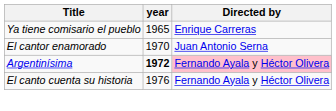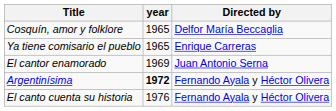 <table class="wikitable">
 <tr style="background-color:#eee;color:#000">
 <th>Title</th>
 <th>year</th>
 <th>Directed by</th>
+</tr>
+<tr>
+<td><em>Cosquín, amor y folklore</em></td>
+<td>1965</td>
+<td><a href='#'>Delfor María Beccaglia</a></td>
 </tr>
 <tr>
 <td><em>Ya tiene comisario el pueblo</em></td>
 <td>1965</td>
 <td><a href='#'>Enrique Carreras</a></td>
 </tr>
 <tr>
 <td><em>El cantor enamorado</em></td>
-<td>1970</td>
+<td>1969</td>
 <td><a href='#'>Juan Antonio Serna</a></td>
 </tr>
 <tr>
 <td><em><a href='#'>Argentinísima</a></em></td>
 <td><strong>1972</strong></td>
-<td style="background: pink;"><a href='#'>Fernando Ayala</a> y <a href='#'>Héctor Olivera</a></td>
+<td><a href='#'>Fernando Ayala</a> y <a href='#'>Héctor Olivera</a></td>
 </tr>
 <tr>
 <td><em>El canto cuenta su historia</em></td>
 <td>1976</td>
 <td><a href='#'>Fernando Ayala</a> y <a href='#'>Héctor Olivera</a></td>
 </tr>
 </table>
